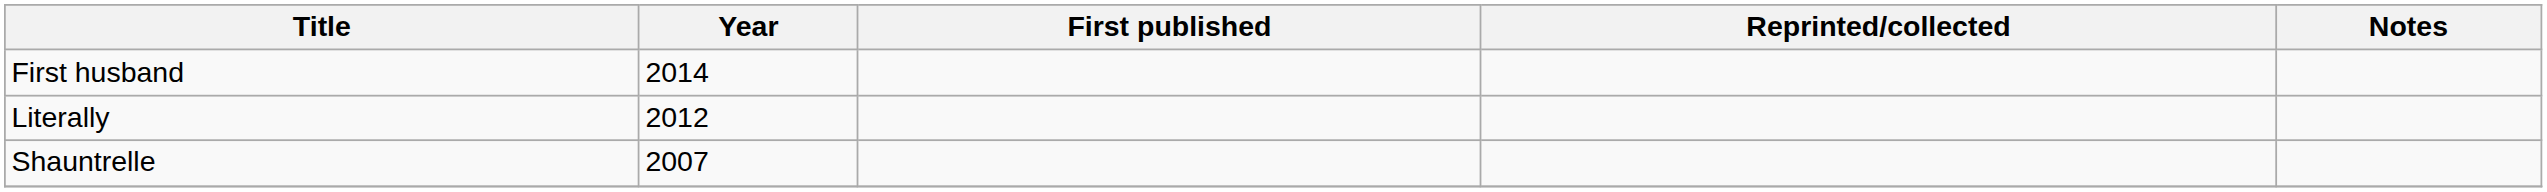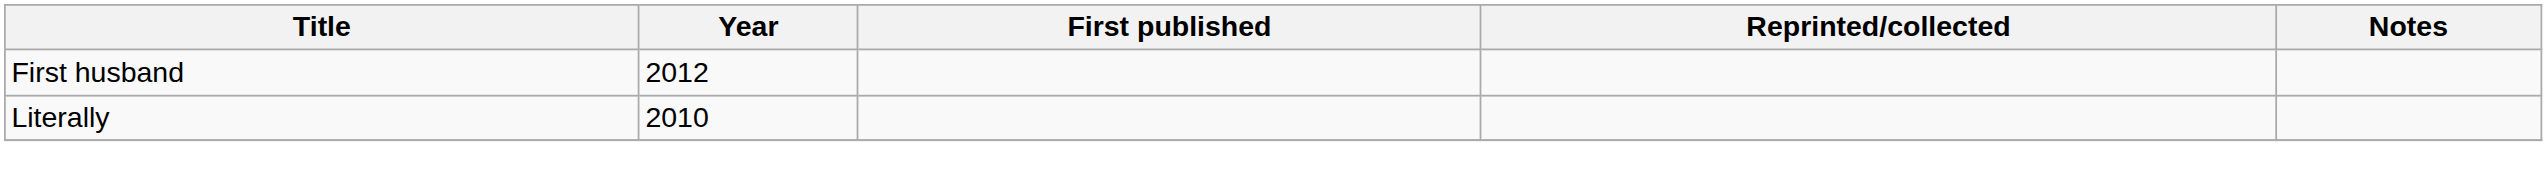 <table class='wikitable sortable' width='90%'>
 <tr>
 <th width=25%>Title</th>
 <th>Year</th>
 <th>First published</th>
 <th>Reprinted/collected</th>
 <th>Notes</th>
 </tr>
 <tr>
 <td>First husband</td>
-<td>2014</td>
+<td>2012</td>
 <td></td>
 <td></td>
 <td></td>
 </tr>
 <tr>
 <td>Literally</td>
-<td>2012</td>
-<td></td>
-<td></td>
-<td></td>
-</tr>
-<tr>
-<td>Shauntrelle</td>
-<td>2007</td>
+<td>2010</td>
 <td></td>
 <td></td>
 <td></td>
 </tr>
 <tr>
 </tr>
 </table>
